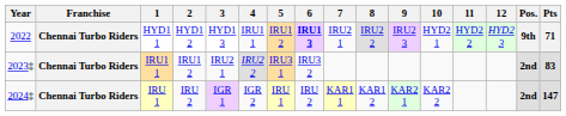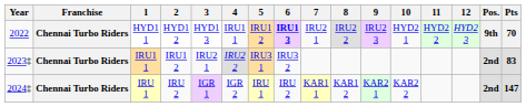 <table class="wikitable" style="text-align:center; font-size:85%">
 <tr>
 <th>Year</th>
 <th>Franchise</th>
 <th>1</th>
 <th>2</th>
 <th>3</th>
 <th>4</th>
 <th>5</th>
 <th>6</th>
 <th>7</th>
 <th>8</th>
 <th>9</th>
 <th>10</th>
 <th>11</th>
 <th>12</th>
 <th>Pos.</th>
 <th>Pts</th>
 </tr>
 <tr>
 <td><a href='#'>2022</a></td>
 <th nowrap>Chennai Turbo Riders</th>
 <td style="background:#ffffff;"><a href='#'>HYD1<br>1</a><br></td>
 <td style="background:#ffffff;"><a href='#'>HYD1<br>2</a><br></td>
 <td style="background:#ffffff;"><a href='#'>HYD1<br>3</a><br></td>
 <td><a href='#'>IRU1<br>1</a><br></td>
 <td style="background:#ffdf9f;"><a href='#'>IRU1<br>2</a><br></td>
 <td style="background:#efcfff;"><strong><a href='#'>IRU1<br>3</a><br></strong></td>
 <td><a href='#'>IRU2<br>1</a><br></td>
 <td style="background:#dfdfdf;"><a href='#'>IRU2<br>2</a><br></td>
 <td style="background:#efcfff;"><a href='#'>IRU2<br>3</a><br></td>
 <td><a href='#'>HYD2<br>1</a><br></td>
 <td style="background:#dfffdf;"><a href='#'>HYD2<br>2</a><br></td>
 <td style="background:#dfffdf;"><em><a href='#'>HYD2<br>3</a></em><br></td>
 <th>9th</th>
-<th>71</th>
+<th>70</th>
 </tr>
 <tr>
 <td><a href='#'>2023</a>‡</td>
 <th nowrap>Chennai Turbo Riders</th>
 <td style="background:#ffdf9f;"><a href='#'>IRU1<br>1</a><br></td>
 <td><a href='#'>IRU1<br>2</a><br></td>
 <td><a href='#'>IRU2<br>1</a><br></td>
 <td style="background:#dfdfdf;"><em><a href='#'>IRU2<br>2</a></em><br></td>
 <td style="background:#ffdf9f;"><a href='#'>IRU3<br>1</a><br></td>
 <td><a href='#'>IRU3<br>2</a><br></td>
 <td></td>
 <td></td>
 <td></td>
 <td></td>
 <td></td>
 <td></td>
 <th style="background:#dfdfdf;">2nd</th>
 <th style="background:#dfdfdf;">83</th>
 </tr>
 <tr>
 <td><a href='#'>2024</a>‡</td>
 <th nowrap>Chennai Turbo Riders</th>
 <td style="background:#ffffbf;"><a href='#'>IRU<br>1</a><br></td>
 <td><a href='#'>IRU<br>2</a><br></td>
 <td style="background:#efcfff;"><a href='#'>IGR<br>1</a><br></td>
 <td><a href='#'>IGR<br>2</a><br></td>
 <td style="background:#ffffbf;"><a href='#'>IRU<br>1</a><br></td>
 <td><a href='#'>IRU<br>2</a><br></td>
 <td style="background:#ffffbf;"><a href='#'>KAR1<br>1</a><br></td>
 <td><a href='#'>KAR1<br>2</a><br></td>
 <td style="background:#dfffdf;"><a href='#'>KAR2<br>1</a><br></td>
 <td><a href='#'>KAR2<br>2</a><br></td>
 <td></td>
 <td></td>
 <th style="background:#dfdfdf;"><strong>2nd</strong></th>
 <th style="background:#dfdfdf;"><strong>147</strong></th>
 </tr>
 </table>
